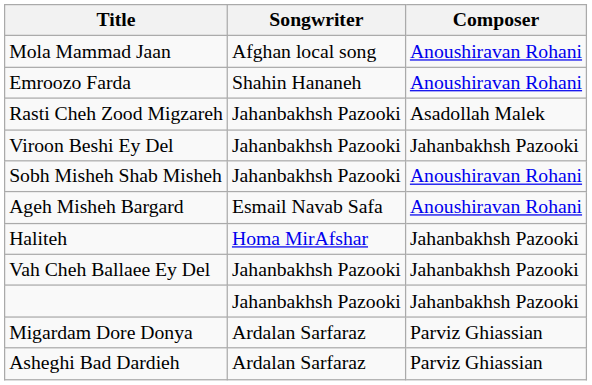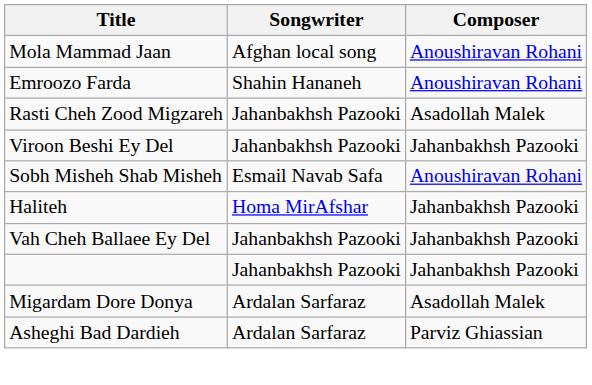 <table class="wikitable">
 <tr>
 <th>Title</th>
 <th>Songwriter</th>
 <th>Composer</th>
 </tr>
 <tr>
 <td>Mola Mammad Jaan</td>
 <td>Afghan local song</td>
 <td><a href='#'>Anoushiravan Rohani</a></td>
 </tr>
 <tr>
 <td>Emroozo Farda</td>
 <td>Shahin Hananeh</td>
 <td><a href='#'>Anoushiravan Rohani</a></td>
 </tr>
 <tr>
 <td>Rasti Cheh Zood Migzareh</td>
 <td>Jahanbakhsh Pazooki</td>
 <td>Asadollah Malek</td>
 </tr>
 <tr>
 <td>Viroon Beshi Ey Del</td>
 <td>Jahanbakhsh Pazooki</td>
 <td>Jahanbakhsh Pazooki</td>
 </tr>
 <tr>
 <td>Sobh Misheh Shab Misheh</td>
-<td>Jahanbakhsh Pazooki</td>
-<td><a href='#'>Anoushiravan Rohani</a></td>
-</tr>
-<tr>
-<td>Ageh Misheh Bargard</td>
 <td>Esmail Navab Safa</td>
 <td><a href='#'>Anoushiravan Rohani</a></td>
 </tr>
 <tr>
 <td>Haliteh</td>
 <td><a href='#'>Homa MirAfshar</a></td>
 <td>Jahanbakhsh Pazooki</td>
 </tr>
 <tr>
 <td>Vah Cheh Ballaee Ey Del</td>
 <td>Jahanbakhsh Pazooki</td>
 <td>Jahanbakhsh Pazooki</td>
 </tr>
 <tr>
 <td><br></td>
 <td>Jahanbakhsh Pazooki</td>
 <td>Jahanbakhsh Pazooki</td>
 </tr>
 <tr>
 <td>Migardam Dore Donya</td>
 <td>Ardalan Sarfaraz</td>
-<td>Parviz Ghiassian</td>
+<td>Asadollah Malek</td>
 </tr>
 <tr>
 <td>Asheghi Bad Dardieh</td>
 <td>Ardalan Sarfaraz</td>
 <td>Parviz Ghiassian</td>
 </tr>
 </table>
